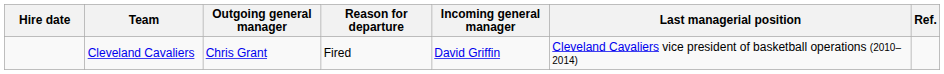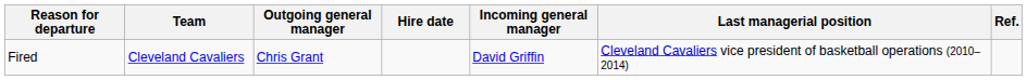 <table class="wikitable sortable">
 <tr>
-<th style="width:100px">Hire date</th>
+<th style="width:140px">Reason for departure</th>
 <th style="width:150px">Team</th>
 <th style="width:150px">Outgoing general manager</th>
-<th style="width:140px">Reason for departure</th>
+<th style="width:100px">Hire date</th>
 <th style="width:150px">Incoming general manager</th>
 <th class="unsortable">Last managerial position</th>
 <th class="unsortable">Ref.</th>
 </tr>
 <tr>
-<td align=center></td>
+<td>Fired</td>
 <td><a href='#'>Cleveland Cavaliers</a></td>
 <td><a href='#'>Chris Grant</a></td>
-<td>Fired</td>
+<td align=center></td>
 <td><a href='#'>David Griffin</a></td>
 <td><a href='#'>Cleveland Cavaliers</a> vice president of basketball operations <small>(2010–2014)</small></td>
 <td align=center></td>
 </tr>
 </table>
